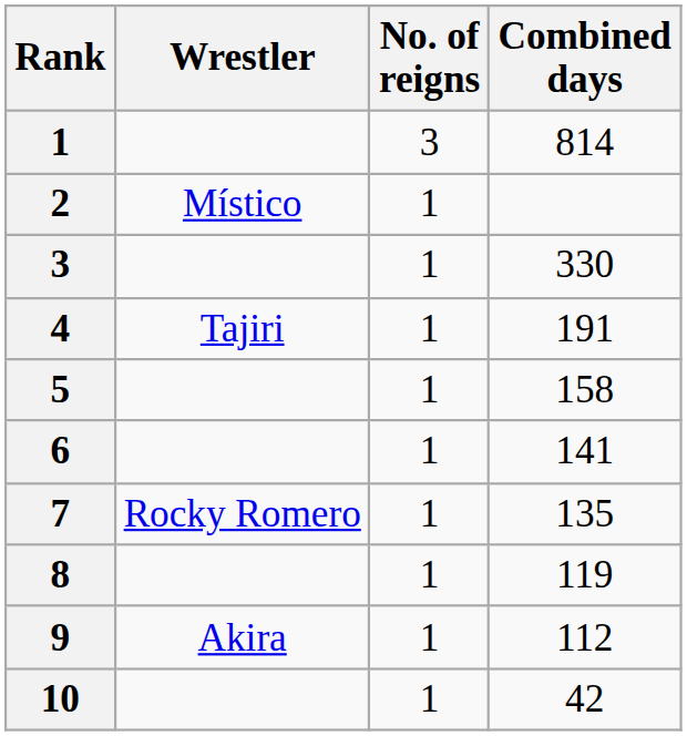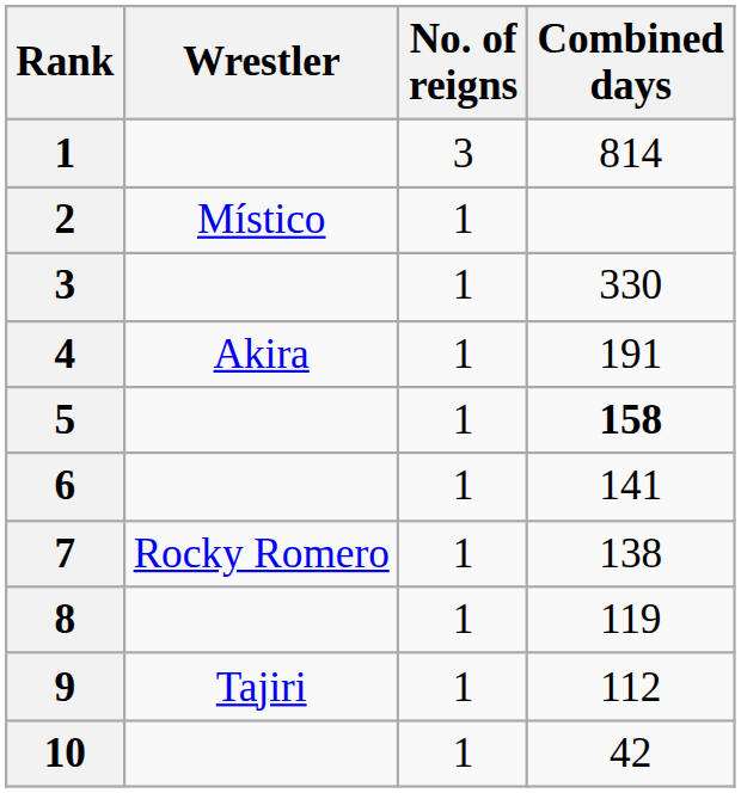 <table class="wikitable sortable" style="text-align: center">
 <tr>
 <th>Rank</th>
 <th>Wrestler</th>
 <th>No. of<br>reigns</th>
 <th>Combined<br>days</th>
 </tr>
 <tr>
 <th>1</th>
 <td></td>
 <td>3</td>
 <td>814</td>
 </tr>
 <tr>
 <th>2</th>
 <td><a href='#'>Místico</a></td>
 <td>1</td>
 <td></td>
 </tr>
 <tr>
 <th>3</th>
 <td></td>
 <td>1</td>
 <td>330</td>
 </tr>
 <tr>
 <th>4</th>
-<td><a href='#'>Tajiri</a></td>
+<td><a href='#'>Akira</a></td>
 <td>1</td>
 <td>191</td>
 </tr>
 <tr>
 <th>5</th>
 <td></td>
 <td>1</td>
-<td>158</td>
+<td><strong>158</strong></td>
 </tr>
 <tr>
 <th>6</th>
 <td></td>
 <td>1</td>
 <td>141</td>
 </tr>
 <tr>
 <th>7</th>
 <td><a href='#'>Rocky Romero</a></td>
 <td>1</td>
-<td>135</td>
+<td>138</td>
 </tr>
 <tr>
 <th>8</th>
 <td></td>
 <td>1</td>
 <td>119</td>
 </tr>
 <tr>
 <th>9</th>
-<td><a href='#'>Akira</a></td>
+<td><a href='#'>Tajiri</a></td>
 <td>1</td>
 <td>112</td>
 </tr>
 <tr>
 <th>10</th>
 <td></td>
 <td>1</td>
 <td>42</td>
 </tr>
 </table>
